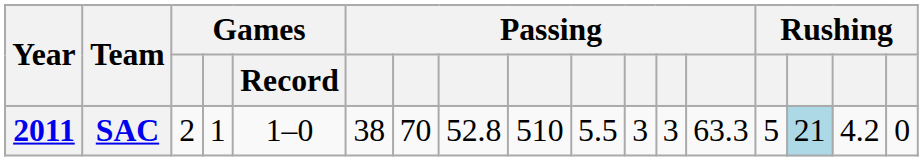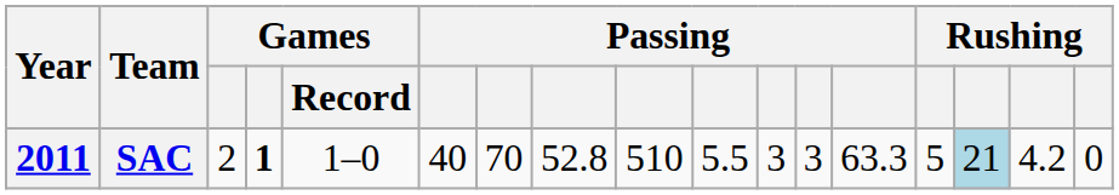 <table class="wikitable" style="text-align:center;">
 <tr>
 <th rowspan="2">Year</th>
 <th rowspan="2">Team</th>
 <th colspan="3">Games</th>
 <th colspan="8">Passing</th>
 <th colspan="4">Rushing</th>
 </tr>
 <tr>
 <th></th>
 <th></th>
 <th>Record</th>
 <th></th>
 <th></th>
 <th></th>
 <th></th>
 <th></th>
 <th></th>
 <th></th>
 <th></th>
 <th></th>
 <th></th>
 <th></th>
 <th></th>
 </tr>
 <tr>
 <th><a href='#'>2011</a></th>
 <th><a href='#'>SAC</a></th>
 <td>2</td>
-<td>1</td>
+<td><strong>1</strong></td>
 <td>1–0</td>
-<td>38</td>
+<td>40</td>
 <td>70</td>
 <td>52.8</td>
 <td>510</td>
 <td>5.5</td>
 <td>3</td>
 <td>3</td>
 <td>63.3</td>
 <td>5</td>
 <td style="background: lightblue;">21</td>
 <td>4.2</td>
 <td>0</td>
 </tr>
 </table>
